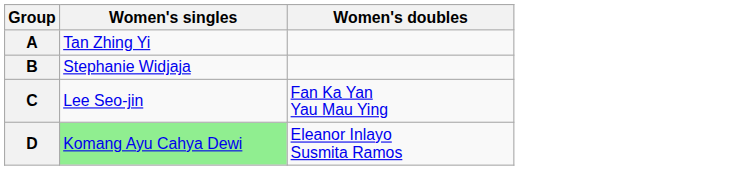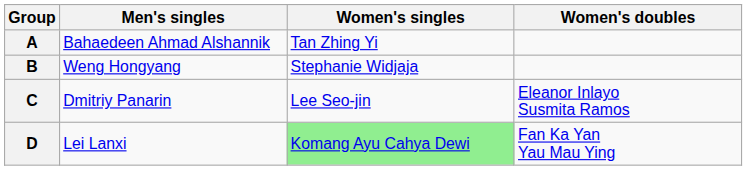 <table class="wikitable" style="font-size:90%">
 <tr>
 <th>Group</th>
+<th width="200">Men's singles</th>
 <th width="200">Women's singles</th>
 <th width="200">Women's doubles</th>
 </tr>
 <tr>
 <th>A</th>
+<td> <a href='#'>Bahaedeen Ahmad Alshannik</a></td>
 <td> <a href='#'>Tan Zhing Yi</a></td>
 <td></td>
 </tr>
 <tr>
 <th>B</th>
+<td> <a href='#'>Weng Hongyang</a></td>
 <td> <a href='#'>Stephanie Widjaja</a></td>
 <td></td>
 </tr>
 <tr>
 <th>C</th>
+<td> <a href='#'>Dmitriy Panarin</a></td>
 <td> <a href='#'>Lee Seo-jin</a></td>
-<td> <a href='#'>Fan Ka Yan</a><br> <a href='#'>Yau Mau Ying</a></td>
+<td> <a href='#'>Eleanor Inlayo</a><br> <a href='#'>Susmita Ramos</a></td>
 </tr>
 <tr>
 <th>D</th>
+<td> <a href='#'>Lei Lanxi</a></td>
 <td style="background: lightgreen;"> <a href='#'>Komang Ayu Cahya Dewi</a></td>
-<td> <a href='#'>Eleanor Inlayo</a><br> <a href='#'>Susmita Ramos</a></td>
+<td> <a href='#'>Fan Ka Yan</a><br> <a href='#'>Yau Mau Ying</a></td>
 </tr>
 </table>
